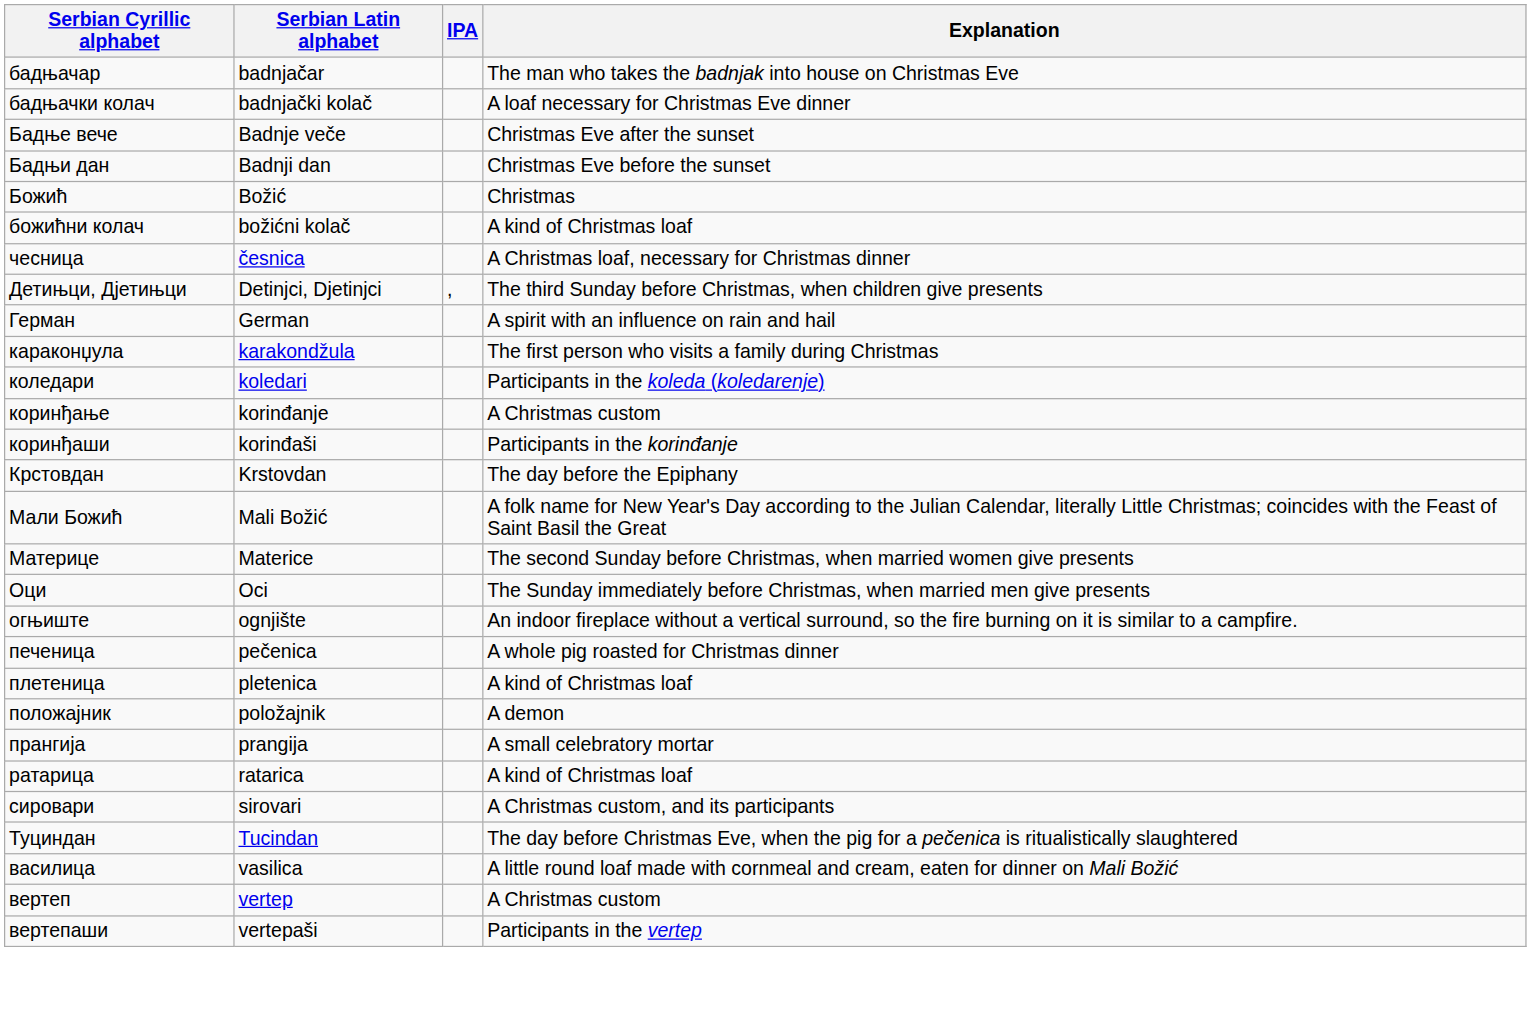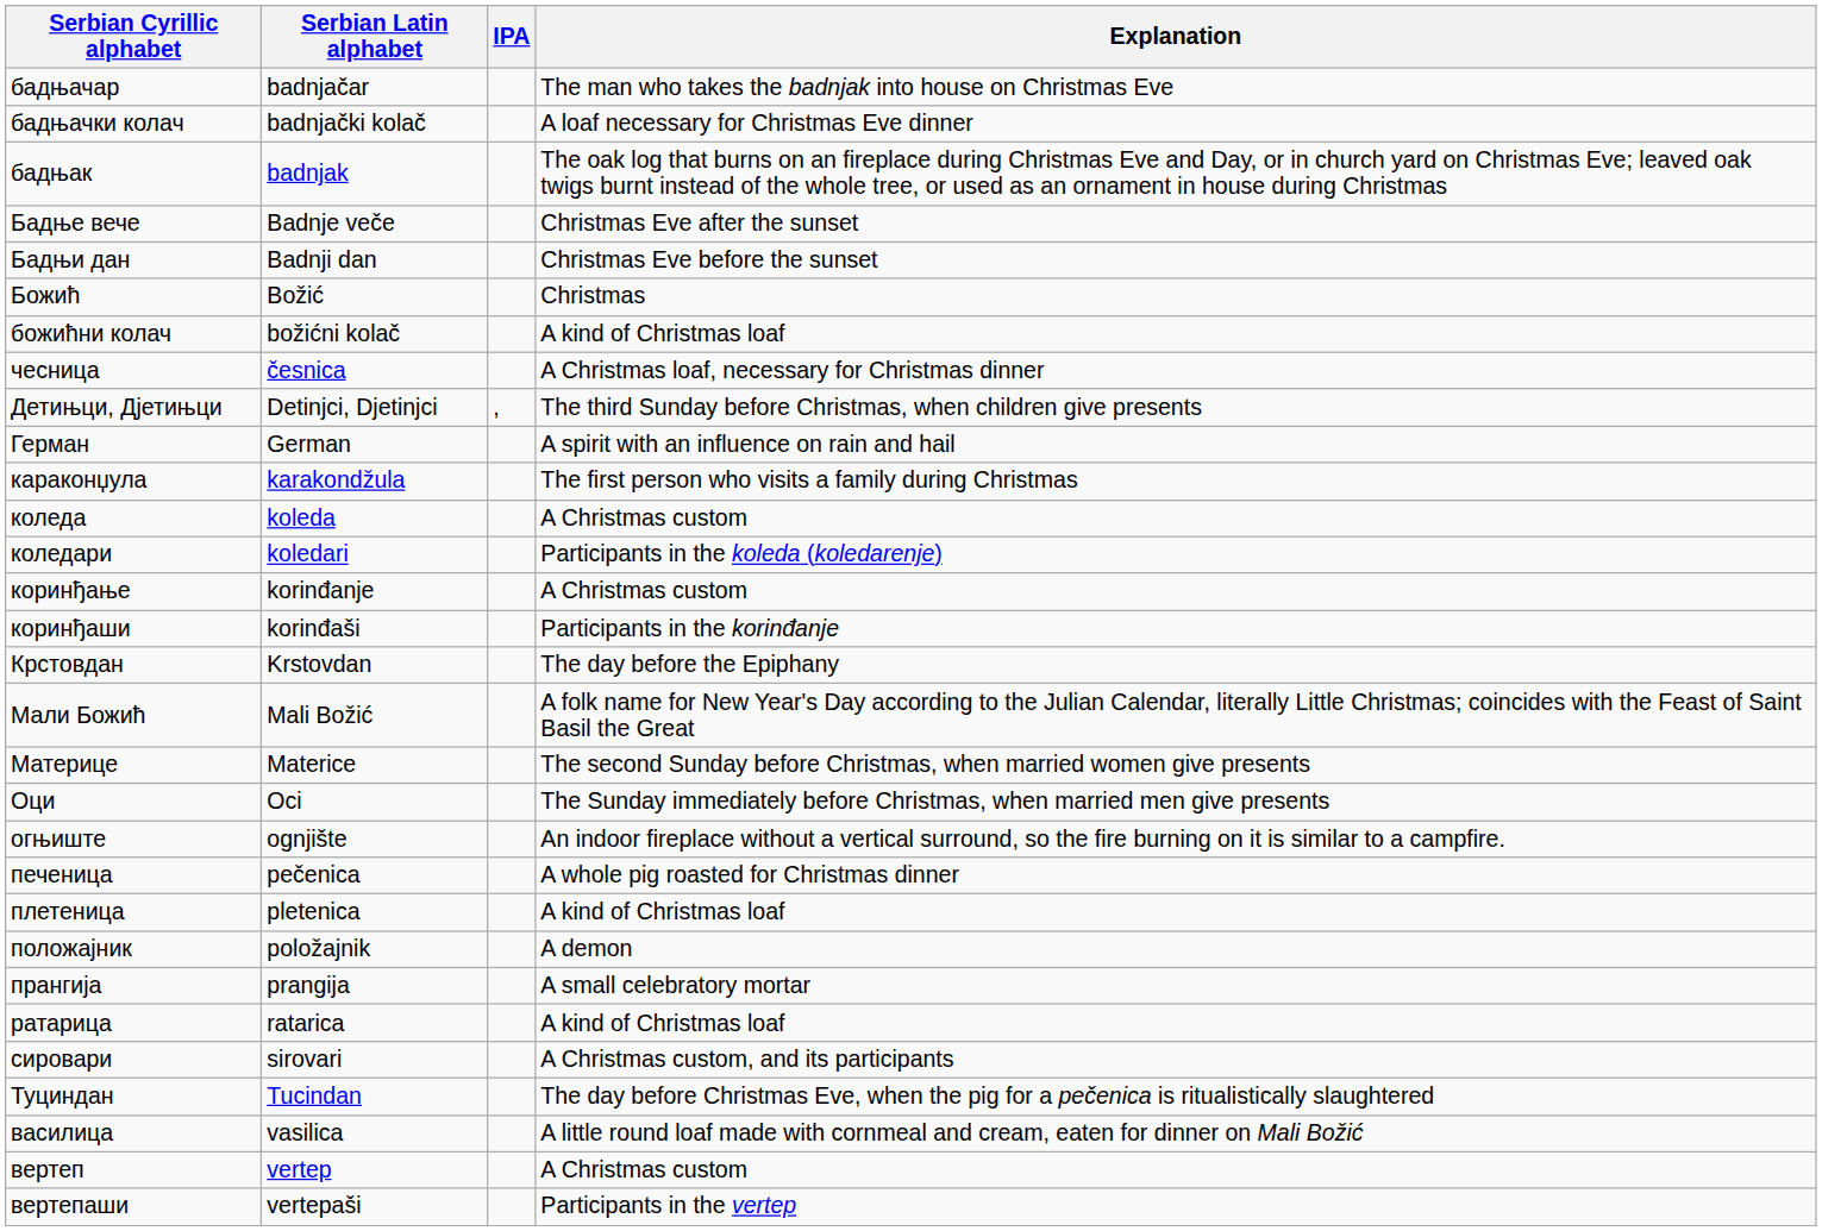 <table class="wikitable">
 <tr>
 <th><a href='#'>Serbian Cyrillic alphabet</a></th>
 <th><a href='#'>Serbian Latin alphabet</a></th>
 <th><a href='#'>IPA</a></th>
 <th>Explanation</th>
 </tr>
 <tr>
 <td>бадњачар</td>
 <td>badnjačar</td>
 <td></td>
 <td>The man who takes the <em>badnjak</em> into house on Christmas Eve</td>
 </tr>
 <tr>
 <td>бадњачки колач</td>
 <td>badnjački kolač</td>
 <td></td>
 <td>A loaf necessary for Christmas Eve dinner</td>
+</tr>
+<tr>
+<td>бадњак</td>
+<td><a href='#'>badnjak</a></td>
+<td></td>
+<td>The oak log that burns on an fireplace during Christmas Eve and Day, or in church yard on Christmas Eve; leaved oak twigs burnt instead of the whole tree, or used as an ornament in house during Christmas</td>
 </tr>
 <tr>
 <td>Бадње вече</td>
 <td>Badnje veče</td>
 <td></td>
 <td>Christmas Eve after the sunset</td>
 </tr>
 <tr>
 <td>Бадњи дан</td>
 <td>Badnji dan</td>
 <td></td>
 <td>Christmas Eve before the sunset</td>
 </tr>
 <tr>
 <td>Божић</td>
 <td>Božić</td>
 <td></td>
 <td>Christmas</td>
 </tr>
 <tr>
 <td>божићни колач</td>
 <td>božićni kolač</td>
 <td></td>
 <td>A kind of Christmas loaf</td>
 </tr>
 <tr>
 <td>чесница</td>
 <td><a href='#'>česnica</a></td>
 <td></td>
 <td>A Christmas loaf, necessary for Christmas dinner</td>
 </tr>
 <tr>
 <td>Детињци, Дјетињци</td>
 <td>Detinjci, Djetinjci</td>
 <td>, </td>
 <td>The third Sunday before Christmas, when children give presents</td>
 </tr>
 <tr>
 <td>Герман</td>
 <td>German</td>
 <td></td>
 <td>A spirit with an influence on rain and hail</td>
 </tr>
 <tr>
 <td>караконџула</td>
 <td><a href='#'>karakondžula</a></td>
 <td></td>
 <td>The first person who visits a family during Christmas</td>
+</tr>
+<tr>
+<td>коледа</td>
+<td><a href='#'>koleda</a></td>
+<td></td>
+<td>A Christmas custom</td>
 </tr>
 <tr>
 <td>коледари</td>
 <td><a href='#'>koledari</a></td>
 <td></td>
 <td>Participants in the <a href='#'><em>koleda</em> (<em>koledarenje</em>)</a></td>
 </tr>
 <tr>
 <td>коринђање</td>
 <td>korinđanje</td>
 <td></td>
 <td>A Christmas custom</td>
 </tr>
 <tr>
 <td>коринђаши</td>
 <td>korinđaši</td>
 <td></td>
 <td>Participants in the <em>korinđanje</em></td>
 </tr>
 <tr>
 <td>Крстовдан</td>
 <td>Krstovdan</td>
 <td></td>
 <td>The day before the Epiphany</td>
 </tr>
 <tr>
 <td>Мали Божић</td>
 <td>Mali Božić</td>
 <td></td>
 <td>A folk name for New Year's Day according to the Julian Calendar, literally Little Christmas; coincides with the Feast of Saint Basil the Great</td>
 </tr>
 <tr>
 <td>Материце</td>
 <td>Materice</td>
 <td></td>
 <td>The second Sunday before Christmas, when married women give presents</td>
 </tr>
 <tr>
 <td>Оци</td>
 <td>Oci</td>
 <td></td>
 <td>The Sunday immediately before Christmas, when married men give presents</td>
 </tr>
 <tr>
 <td>огњиште</td>
 <td>ognjište</td>
 <td></td>
 <td>An indoor fireplace without a vertical surround, so the fire burning on it is similar to a campfire.</td>
 </tr>
 <tr>
 <td>печеница</td>
 <td>pečenica</td>
 <td></td>
 <td>A whole pig roasted for Christmas dinner</td>
 </tr>
 <tr>
 <td>плетеница</td>
 <td>pletenica</td>
 <td></td>
 <td>A kind of Christmas loaf</td>
 </tr>
 <tr>
 <td>полoжајник</td>
 <td>položajnik</td>
 <td></td>
 <td>A demon</td>
 </tr>
 <tr>
 <td>прангија</td>
 <td>prangija</td>
 <td></td>
 <td>A small celebratory mortar</td>
 </tr>
 <tr>
 <td>ратарица</td>
 <td>ratarica</td>
 <td></td>
 <td>A kind of Christmas loaf</td>
 </tr>
 <tr>
 <td>сировари</td>
 <td>sirovari</td>
 <td></td>
 <td>A Christmas custom, and its participants</td>
 </tr>
 <tr>
 <td>Туциндан</td>
 <td><a href='#'>Tucindan</a></td>
 <td></td>
 <td>The day before Christmas Eve, when the pig for a <em>pečenica</em> is ritualistically slaughtered</td>
 </tr>
 <tr>
 <td>василица</td>
 <td>vasilica</td>
 <td></td>
 <td>A little round loaf made with cornmeal and cream, eaten for dinner on <em>Mali Božić</em></td>
 </tr>
 <tr>
 <td>вертеп</td>
 <td><a href='#'>vertep</a></td>
 <td></td>
 <td>A Christmas custom</td>
 </tr>
 <tr>
 <td>вертепаши</td>
 <td>vertepaši</td>
 <td></td>
 <td>Participants in the <em><a href='#'>vertep</a></em></td>
 </tr>
 </table>
